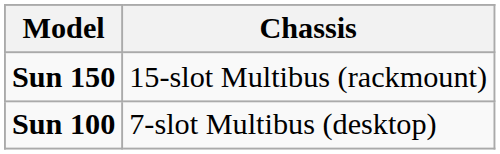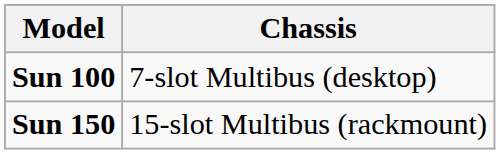 <table class="wikitable">
 <tr>
 <th>Model</th>
 <th>Chassis</th>
 </tr>
 <tr>
+<td><strong>Sun 100</strong></td>
+<td>7-slot Multibus (desktop)</td>
+</tr>
+<tr>
 <td><strong>Sun 150</strong></td>
 <td>15-slot Multibus (rackmount)</td>
 </tr>
-<tr>
-<td><strong>Sun 100</strong></td>
-<td>7-slot Multibus (desktop)</td>
-</tr>
 </table>
